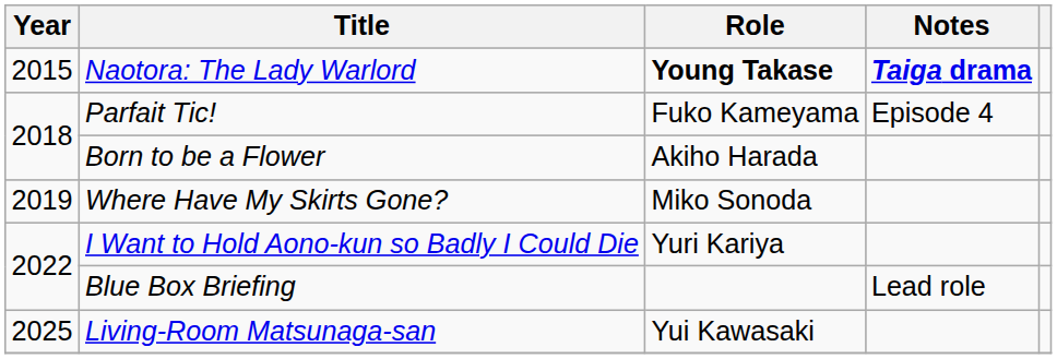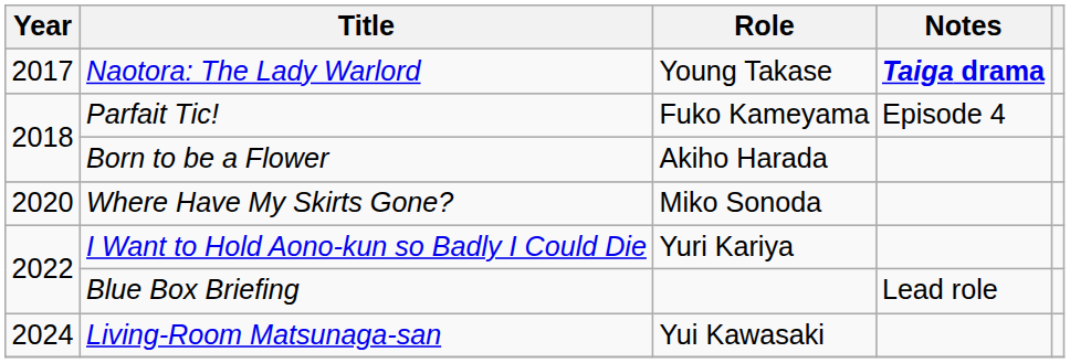 <table class="wikitable">
 <tr>
 <th>Year</th>
 <th>Title</th>
 <th>Role</th>
 <th>Notes</th>
 <th></th>
 </tr>
 <tr>
-<td>2015</td>
+<td>2017</td>
 <td><em><a href='#'>Naotora: The Lady Warlord</a></em></td>
-<td><strong>Young Takase</strong></td>
+<td>Young Takase</td>
 <td><strong><a href='#'><em>Taiga</em> drama</a></strong></td>
 <td></td>
 </tr>
 <tr>
 <td rowspan="2">2018</td>
 <td><em>Parfait Tic!</em></td>
 <td>Fuko Kameyama</td>
 <td>Episode 4</td>
 <td></td>
 </tr>
 <tr>
 <td><em>Born to be a Flower</em></td>
 <td>Akiho Harada</td>
 <td></td>
 <td></td>
 </tr>
 <tr>
-<td>2019</td>
+<td>2020</td>
 <td><em>Where Have My Skirts Gone?</em></td>
 <td>Miko Sonoda</td>
 <td></td>
 <td></td>
 </tr>
 <tr>
 <td rowspan="2">2022</td>
 <td><em><a href='#'>I Want to Hold Aono-kun so Badly I Could Die</a></em></td>
 <td>Yuri Kariya</td>
 <td></td>
 <td></td>
 </tr>
 <tr>
 <td><em>Blue Box Briefing</em></td>
 <td></td>
 <td>Lead role</td>
 <td></td>
 </tr>
 <tr>
-<td>2025</td>
+<td>2024</td>
 <td><em><a href='#'>Living-Room Matsunaga-san</a></em></td>
 <td>Yui Kawasaki</td>
 <td></td>
 <td></td>
 </tr>
 <tr>
 </tr>
 </table>
